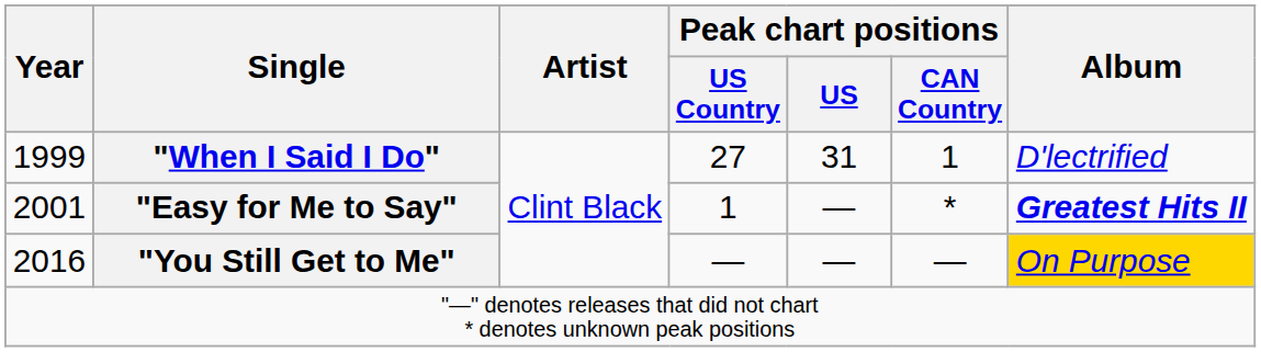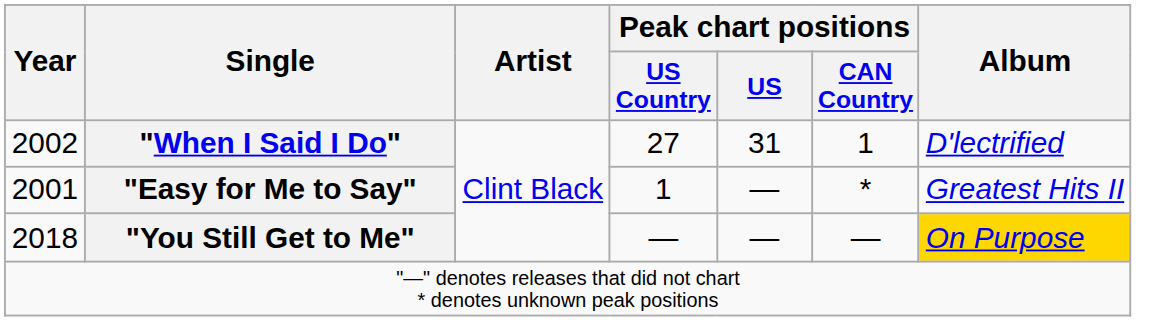 <table class="wikitable plainrowheaders" style="text-align:center;">
 <tr>
 <th rowspan="2">Year</th>
 <th rowspan="2" style="width:12em;">Single</th>
 <th rowspan="2">Artist</th>
 <th colspan="3">Peak chart positions</th>
 <th rowspan="2">Album</th>
 </tr>
 <tr style="font-size:smaller;">
 <th style="width:45px;"><a href='#'>US Country</a></th>
 <th style="width:45px;"><a href='#'>US</a></th>
 <th style="width:45px;"><a href='#'>CAN Country</a></th>
 </tr>
 <tr>
-<td>1999</td>
+<td>2002</td>
 <th scope="row">"<a href='#'>When I Said I Do</a>"</th>
 <td rowspan="3"><a href='#'>Clint Black</a></td>
 <td>27</td>
 <td>31</td>
 <td>1</td>
 <td style="text-align:left;"><em><a href='#'>D'lectrified</a></em></td>
 </tr>
 <tr>
 <td>2001</td>
 <th scope="row">"Easy for Me to Say"</th>
 <td>1</td>
 <td>—</td>
 <td>*</td>
-<td style="text-align:left;"><strong><em><a href='#'>Greatest Hits II</a></em></strong></td>
+<td style="text-align:left;"><em><a href='#'>Greatest Hits II</a></em></td>
 </tr>
 <tr>
-<td>2016</td>
+<td>2018</td>
 <th scope="row">"You Still Get to Me"</th>
 <td>—</td>
 <td>—</td>
 <td>—</td>
 <td style="background: gold; text-align:left;"><em><a href='#'>On Purpose</a></em></td>
 </tr>
 <tr>
 <td colspan="7" style="font-size:8pt">"—" denotes releases that did not chart<br>* denotes unknown peak positions</td>
 </tr>
 </table>
